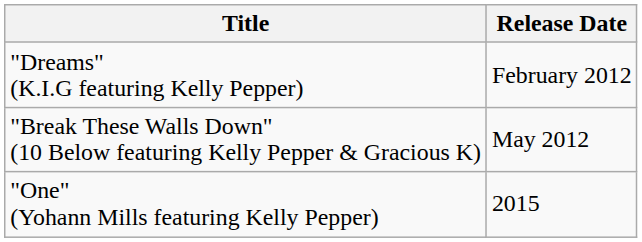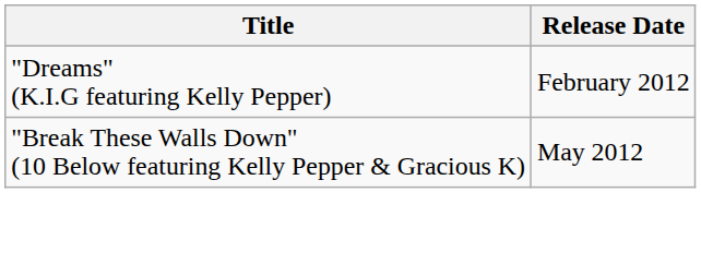 <table class="wikitable">
 <tr>
 <th>Title</th>
 <th>Release Date</th>
 </tr>
 <tr>
 <td>"Dreams" <br><span>(K.I.G featuring Kelly Pepper)</span> </td>
 <td>February 2012</td>
 </tr>
 <tr>
 <td>"Break These Walls Down" <br><span>(10 Below featuring Kelly Pepper & Gracious K)</span> </td>
 <td>May 2012</td>
 </tr>
-<tr>
-<td>"One" <br><span>(Yohann Mills featuring Kelly Pepper)</span> </td>
-<td>2015</td>
-</tr>
 </table>
